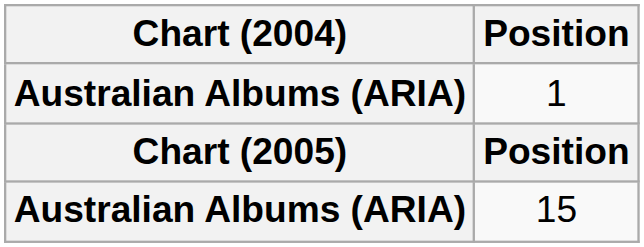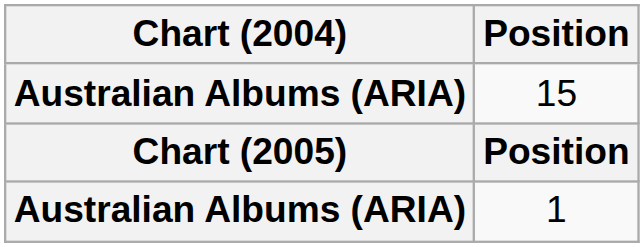 <table class="wikitable sortable plainrowheaders" style="text-align:center">
 <tr>
 <th scope="col">Chart (2004)</th>
 <th scope="col">Position</th>
 </tr>
 <tr>
 <th scope="row">Australian Albums (ARIA)</th>
-<td>1</td>
+<td>15</td>
 </tr>
 <tr>
 <th scope="col">Chart (2005)</th>
 <th scope="col">Position</th>
 </tr>
 <tr>
 <th scope="row">Australian Albums (ARIA)</th>
-<td>15</td>
+<td>1</td>
 </tr>
 </table>
